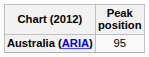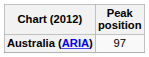 <table class="wikitable plainrowheaders sortable" style="text-align:center;">
 <tr>
 <th scope="col">Chart (2012)</th>
 <th scope="col">Peak<br>position</th>
 </tr>
 <tr>
 <th scope="row">Australia (<a href='#'>ARIA</a>)</th>
-<td style="text-align:center;">95</td>
+<td style="text-align:center;">97</td>
 </tr>
 <tr>
 </tr>
 <tr>
 </tr>
 <tr>
 </tr>
 <tr>
 </tr>
 </table>
